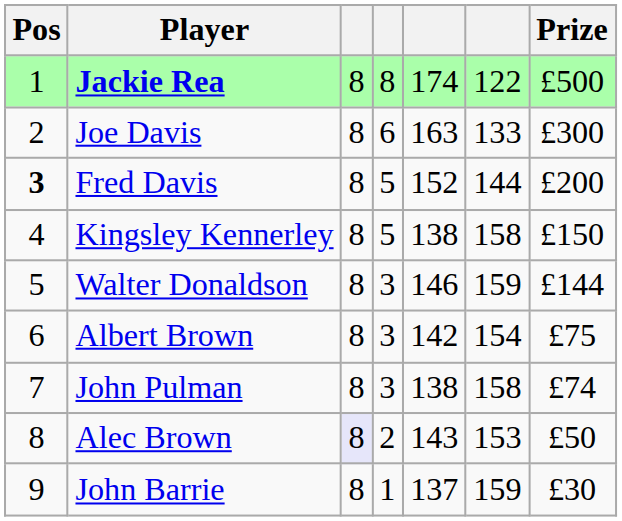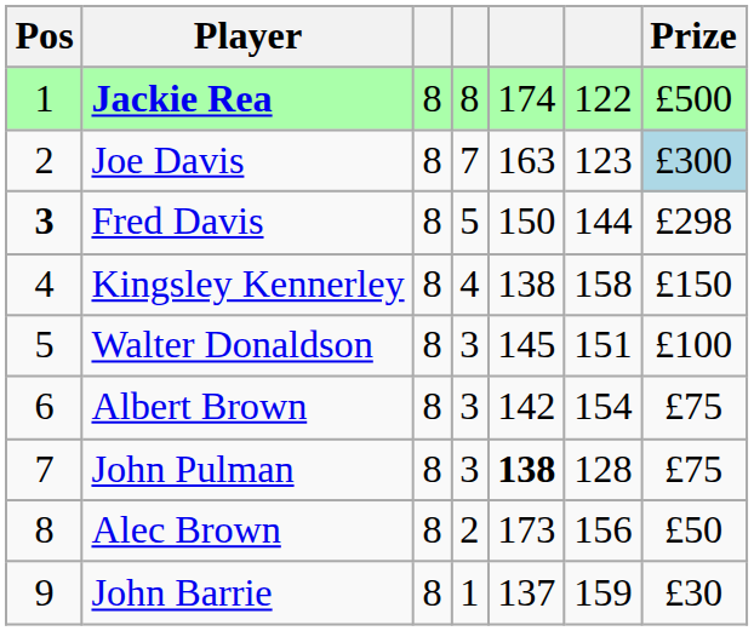 <table class="wikitable" style="text-align: center;">
 <tr>
 <th>Pos</th>
 <th>Player</th>
 <th></th>
 <th></th>
 <th></th>
 <th></th>
 <th>Prize</th>
 </tr>
 <tr style="background:#aaffaa;">
 <td>1</td>
 <td align=left> <strong><a href='#'>Jackie Rea</a></strong></td>
 <td>8</td>
 <td>8</td>
 <td>174</td>
 <td>122</td>
 <td>£500</td>
 </tr>
 <tr>
 <td>2</td>
 <td align=left> <a href='#'>Joe Davis</a></td>
 <td>8</td>
-<td>6</td>
+<td>7</td>
 <td>163</td>
-<td>133</td>
-<td>£300</td>
+<td>123</td>
+<td style="background: lightblue;">£300</td>
 </tr>
 <tr>
 <td><strong>3</strong></td>
 <td align=left> <a href='#'>Fred Davis</a></td>
 <td>8</td>
 <td>5</td>
-<td>152</td>
+<td>150</td>
 <td>144</td>
-<td>£200</td>
+<td>£298</td>
 </tr>
 <tr>
 <td>4</td>
 <td align=left> <a href='#'>Kingsley Kennerley</a></td>
 <td>8</td>
-<td>5</td>
+<td>4</td>
 <td>138</td>
 <td>158</td>
 <td>£150</td>
 </tr>
 <tr>
 <td>5</td>
 <td align=left> <a href='#'>Walter Donaldson</a></td>
 <td>8</td>
 <td>3</td>
-<td>146</td>
-<td>159</td>
-<td>£144</td>
+<td>145</td>
+<td>151</td>
+<td>£100</td>
 </tr>
 <tr>
 <td>6</td>
 <td align=left> <a href='#'>Albert Brown</a></td>
 <td>8</td>
 <td>3</td>
 <td>142</td>
 <td>154</td>
 <td>£75</td>
 </tr>
 <tr>
 <td>7</td>
 <td align=left> <a href='#'>John Pulman</a></td>
 <td>8</td>
 <td>3</td>
-<td>138</td>
-<td>158</td>
-<td>£74</td>
+<td><strong>138</strong></td>
+<td>128</td>
+<td>£75</td>
 </tr>
 <tr>
 <td>8</td>
 <td align=left> <a href='#'>Alec Brown</a></td>
-<td style="background: lavender;">8</td>
+<td>8</td>
 <td>2</td>
-<td>143</td>
-<td>153</td>
+<td>173</td>
+<td>156</td>
 <td>£50</td>
 </tr>
 <tr>
 <td>9</td>
 <td align=left> <a href='#'>John Barrie</a></td>
 <td>8</td>
 <td>1</td>
 <td>137</td>
 <td>159</td>
 <td>£30</td>
 </tr>
 </table>
